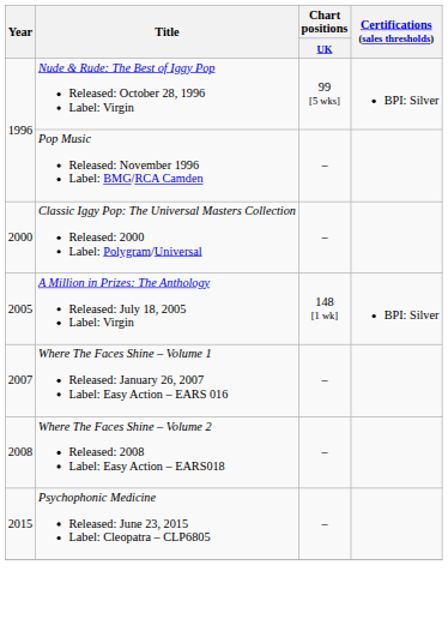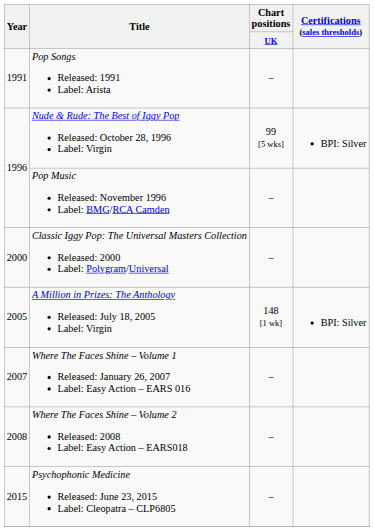 <table class="wikitable">
 <tr>
 <th rowspan="2">Year</th>
 <th rowspan="2">Title</th>
 <th colspan="1">Chart positions</th>
 <th rowspan="2"><a href='#'>Certifications</a><br><small>(<a href='#'>sales thresholds</a>)</small></th>
 </tr>
 <tr>
 <th width="50"><small><a href='#'>UK</a></small></th>
+</tr>
+<tr>
+<td>1991</td>
+<td><em>Pop Songs</em><br><ul><li>Released: 1991</li><li>Label: Arista</li></ul></td>
+<td align="center">–</td>
+<td></td>
 </tr>
 <tr>
 <td rowspan="2">1996</td>
 <td><em><a href='#'>Nude & Rude: The Best of Iggy Pop</a></em><br><ul><li>Released: October 28, 1996</li><li>Label: Virgin</li></ul></td>
 <td align="center">99<br><small>[5 wks]</small></td>
 <td><br><ul><li>BPI: Silver</li></ul></td>
 </tr>
 <tr>
 <td><em>Pop Music</em><br><ul><li>Released: November 1996</li><li>Label: <a href='#'>BMG</a>/<a href='#'>RCA Camden</a></li></ul></td>
 <td align="center">–</td>
 <td></td>
 </tr>
 <tr>
 <td>2000</td>
 <td><em>Classic Iggy Pop: The Universal Masters Collection</em><br><ul><li>Released: 2000</li><li>Label: <a href='#'>Polygram</a>/<a href='#'>Universal</a></li></ul></td>
 <td align="center">–</td>
 <td></td>
 </tr>
 <tr>
 <td>2005</td>
 <td><em><a href='#'>A Million in Prizes: The Anthology</a></em><br><ul><li>Released: July 18, 2005</li><li>Label: Virgin</li></ul></td>
 <td align="center">148<br><small>[1 wk]</small></td>
 <td><br><ul><li>BPI: Silver</li></ul></td>
 </tr>
 <tr>
 <td>2007</td>
 <td><em>Where The Faces Shine – Volume 1</em><br><ul><li>Released: January 26, 2007</li><li>Label: Easy Action – EARS 016</li></ul></td>
 <td align="center">–</td>
 <td></td>
 </tr>
 <tr>
 <td>2008</td>
 <td><em>Where The Faces Shine – Volume 2</em><br><ul><li>Released: 2008</li><li>Label: Easy Action – EARS018</li></ul></td>
 <td align="center">–</td>
 <td></td>
 </tr>
 <tr>
 <td>2015</td>
 <td><em>Psychophonic Medicine</em><br><ul><li>Released: June 23, 2015</li><li>Label: Cleopatra – CLP6805</li></ul></td>
 <td align="center">–</td>
 <td></td>
 </tr>
 <tr>
 </tr>
 </table>
